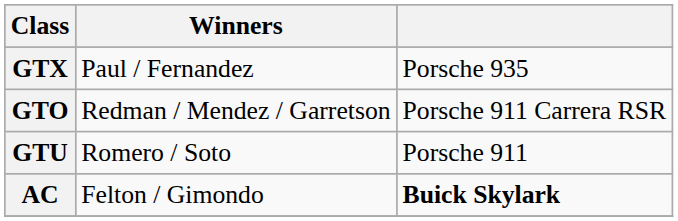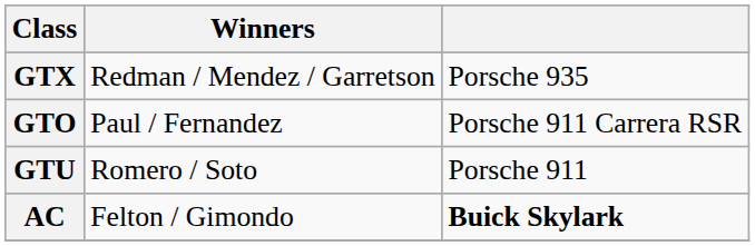 <table class="wikitable" style="font-size: 95%">
 <tr>
 <th>Class</th>
 <th>Winners</th>
 <th></th>
 </tr>
 <tr>
 <th>GTX</th>
-<td>Paul / Fernandez</td>
+<td>Redman / Mendez / Garretson</td>
 <td>Porsche 935</td>
 </tr>
 <tr>
 <th>GTO</th>
-<td>Redman / Mendez / Garretson</td>
+<td>Paul / Fernandez</td>
 <td>Porsche 911 Carrera RSR</td>
 </tr>
 <tr>
 <th>GTU</th>
 <td>Romero / Soto</td>
 <td>Porsche 911</td>
 </tr>
 <tr>
 <th>AC</th>
 <td>Felton / Gimondo</td>
 <td><strong>Buick Skylark</strong></td>
 </tr>
 <tr>
 </tr>
 </table>
